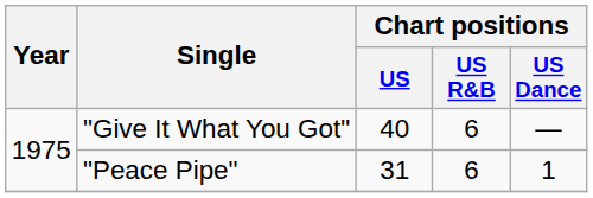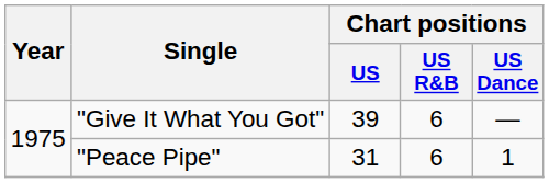 <table class="wikitable" style="text-align:center;">
 <tr>
 <th rowspan="2">Year</th>
 <th rowspan="2">Single</th>
 <th colspan="3">Chart positions</th>
 </tr>
 <tr style="font-size:smaller;">
 <th width="40"><a href='#'>US</a></th>
 <th width="40"><a href='#'>US<br>R&B</a></th>
 <th width="40"><a href='#'>US<br>Dance</a></th>
 </tr>
 <tr>
 <td rowspan="2">1975</td>
 <td align="left">"Give It What You Got"</td>
-<td>40</td>
+<td>39</td>
 <td>6</td>
 <td>—</td>
 </tr>
 <tr>
 <td align="left">"Peace Pipe"</td>
 <td>31</td>
 <td>6</td>
 <td>1</td>
 </tr>
 <tr>
 </tr>
 </table>
